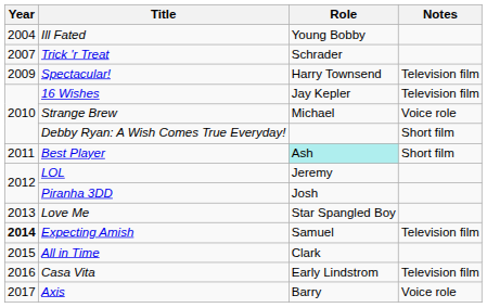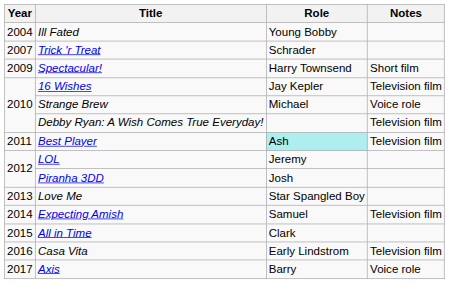 <table class="wikitable sortable">
 <tr>
 <th>Year</th>
 <th>Title</th>
 <th>Role</th>
 <th class="unsortable">Notes</th>
 </tr>
 <tr>
 <td>2004</td>
 <td><em>Ill Fated</em></td>
 <td>Young Bobby</td>
 <td></td>
 </tr>
 <tr>
 <td>2007</td>
 <td><em><a href='#'>Trick 'r Treat</a></em></td>
 <td>Schrader</td>
 <td></td>
 </tr>
 <tr>
 <td>2009</td>
 <td><em><a href='#'>Spectacular!</a></em></td>
 <td>Harry Townsend</td>
-<td>Television film</td>
+<td>Short film</td>
 </tr>
 <tr>
 <td rowspan="3">2010</td>
 <td><em><a href='#'>16 Wishes</a></em></td>
 <td>Jay Kepler</td>
 <td>Television film</td>
 </tr>
 <tr>
 <td><em>Strange Brew</em></td>
 <td>Michael</td>
 <td>Voice role</td>
 </tr>
 <tr>
 <td><em>Debby Ryan: A Wish Comes True Everyday!</em></td>
 <td></td>
-<td>Short film</td>
+<td>Television film</td>
 </tr>
 <tr>
 <td>2011</td>
 <td><em><a href='#'>Best Player</a></em></td>
 <td style="background: paleturquoise;">Ash</td>
-<td>Short film</td>
+<td>Television film</td>
 </tr>
 <tr>
 <td rowspan="2">2012</td>
 <td><em><a href='#'>LOL</a></em></td>
 <td>Jeremy</td>
 <td></td>
 </tr>
 <tr>
 <td><em><a href='#'>Piranha 3DD</a></em></td>
 <td>Josh</td>
 <td></td>
 </tr>
 <tr>
 <td>2013</td>
 <td><em>Love Me</em></td>
 <td>Star Spangled Boy</td>
 <td></td>
 </tr>
 <tr>
-<td><strong>2014</strong></td>
+<td>2014</td>
 <td><em><a href='#'>Expecting Amish</a></em></td>
 <td>Samuel</td>
 <td>Television film</td>
 </tr>
 <tr>
 <td>2015</td>
 <td><em><a href='#'>All in Time</a></em></td>
 <td>Clark</td>
 <td></td>
 </tr>
 <tr>
 <td>2016</td>
 <td><em>Casa Vita</em></td>
 <td>Early Lindstrom</td>
 <td>Television film</td>
 </tr>
 <tr>
 <td>2017</td>
 <td><em><a href='#'>Axis</a></em></td>
 <td>Barry</td>
 <td>Voice role</td>
 </tr>
 </table>
